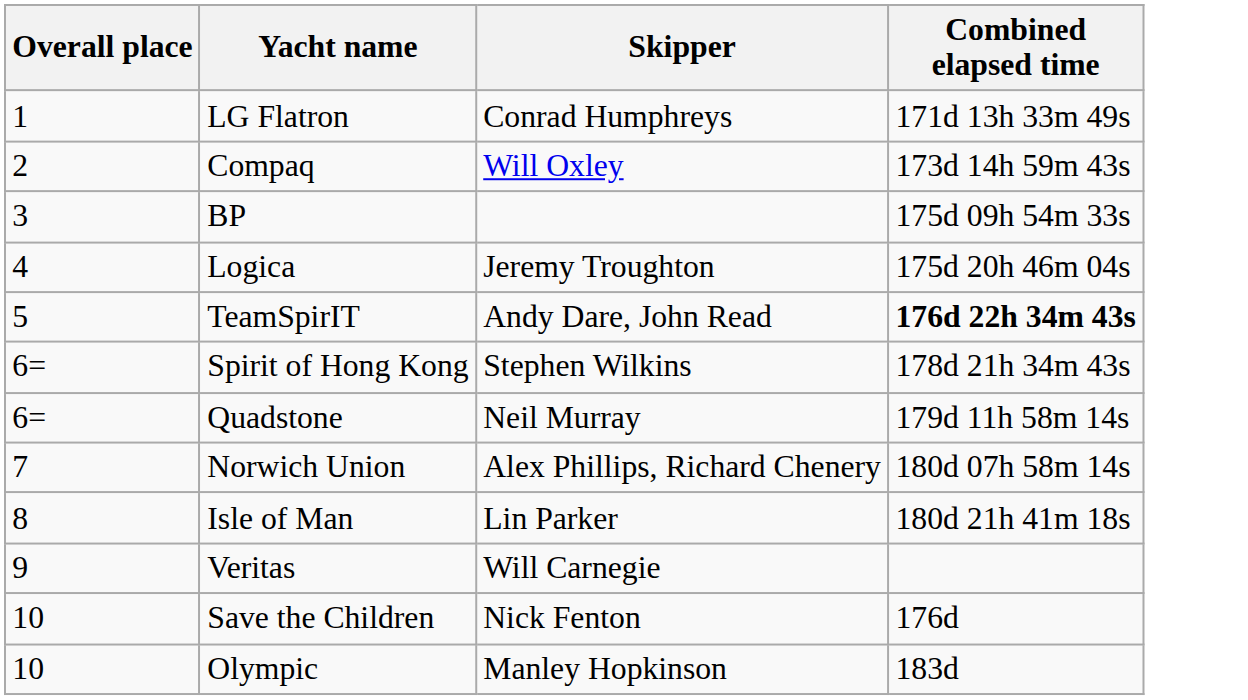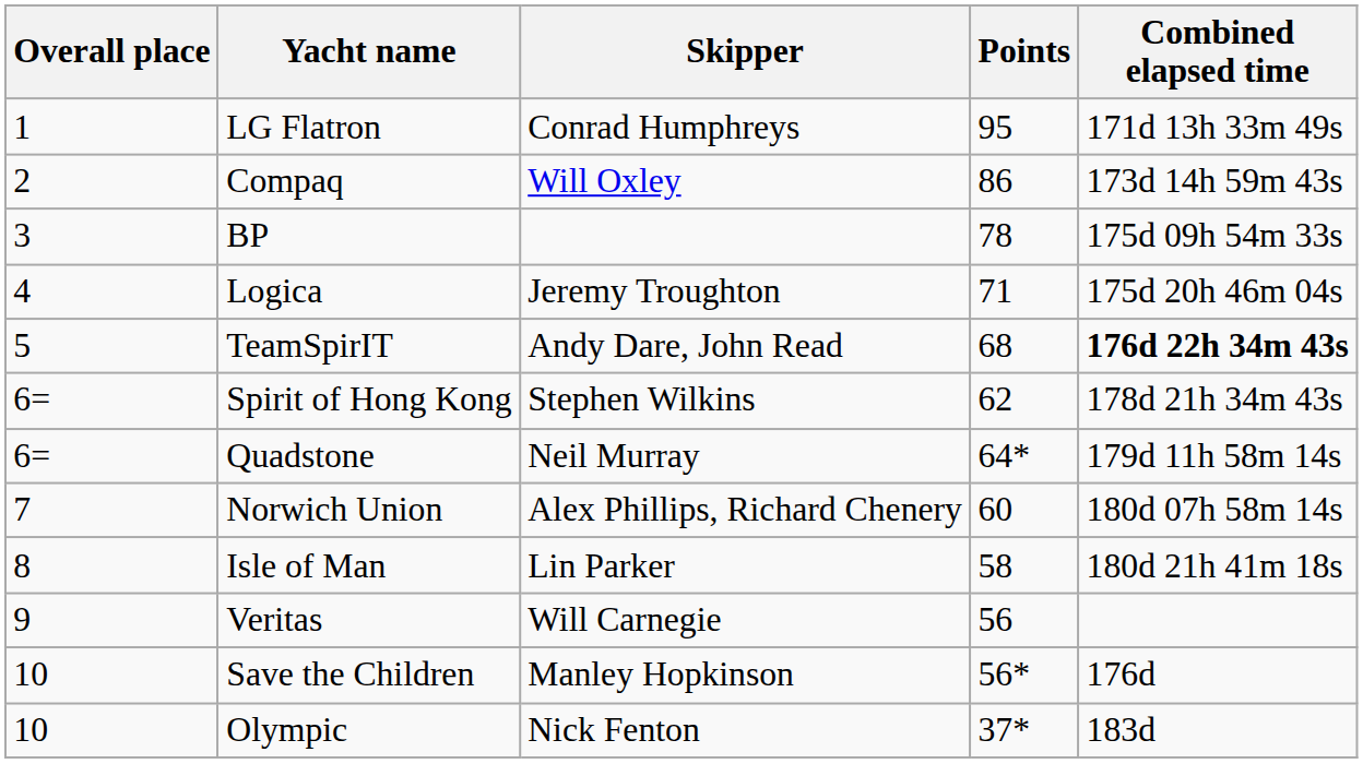 <table class="wikitable">
 <tr>
 <th>Overall place </th>
 <th>Yacht name</th>
 <th>Skipper</th>
+<th>Points</th>
 <th>Combined<br>elapsed time</th>
 </tr>
 <tr>
 <td>1</td>
 <td>LG Flatron</td>
 <td>Conrad Humphreys</td>
+<td>95</td>
 <td>171d 13h 33m 49s</td>
 </tr>
 <tr>
 <td>2</td>
 <td>Compaq</td>
 <td><a href='#'>Will Oxley</a></td>
+<td>86</td>
 <td>173d 14h 59m 43s</td>
 </tr>
 <tr>
 <td>3</td>
 <td>BP</td>
 <td> </td>
+<td>78</td>
 <td>175d 09h 54m 33s</td>
 </tr>
 <tr>
 <td>4</td>
 <td>Logica</td>
 <td>Jeremy Troughton</td>
+<td>71</td>
 <td>175d 20h 46m 04s</td>
 </tr>
 <tr>
 <td>5</td>
 <td>TeamSpirIT</td>
 <td>Andy Dare, John Read</td>
+<td>68</td>
 <td><strong>176d 22h 34m 43s</strong></td>
 </tr>
 <tr>
 <td>6=</td>
 <td>Spirit of Hong Kong</td>
 <td>Stephen Wilkins</td>
+<td>62</td>
 <td>178d 21h 34m 43s</td>
 </tr>
 <tr>
 <td>6=</td>
 <td>Quadstone</td>
 <td>Neil Murray</td>
+<td>64*</td>
 <td>179d 11h 58m 14s</td>
 </tr>
 <tr>
 <td>7</td>
 <td>Norwich Union</td>
 <td>Alex Phillips, Richard Chenery</td>
+<td>60</td>
 <td>180d 07h 58m 14s</td>
 </tr>
 <tr>
 <td>8</td>
 <td>Isle of Man</td>
 <td>Lin Parker</td>
+<td>58</td>
 <td>180d 21h 41m 18s</td>
 </tr>
 <tr>
 <td>9</td>
 <td>Veritas</td>
 <td>Will Carnegie</td>
+<td>56</td>
 <td></td>
 </tr>
 <tr>
 <td>10</td>
 <td>Save the Children</td>
-<td>Nick Fenton</td>
+<td>Manley Hopkinson</td>
+<td>56*</td>
 <td>176d</td>
 </tr>
 <tr>
 <td>10</td>
 <td>Olympic</td>
-<td>Manley Hopkinson</td>
+<td>Nick Fenton</td>
+<td>37*</td>
 <td>183d</td>
 </tr>
 </table>
